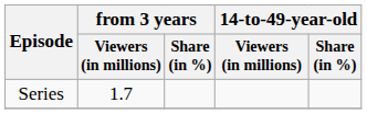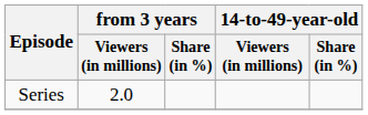 <table class="wikitable" style="text-align:center">
 <tr>
 <th align="center" rowspan=2>Episode</th>
 <th align="center" colspan=2>from 3 years</th>
 <th align="center" colspan=2>14-to-49-year-old</th>
 </tr>
 <tr>
 <th style="font-size:smaller">Viewers<br>(in millions)</th>
 <th style="font-size:smaller">Share<br>(in %)</th>
 <th style="font-size:smaller">Viewers<br>(in millions)</th>
 <th style="font-size:smaller">Share<br>(in %)</th>
 </tr>
 <tr>
 <td>Series</td>
-<td>1.7</td>
+<td>2.0</td>
 <td></td>
 <td></td>
 <td></td>
 </tr>
 <tr>
 </tr>
 </table>
